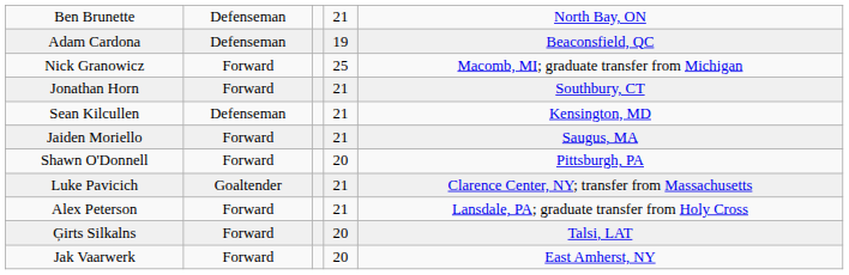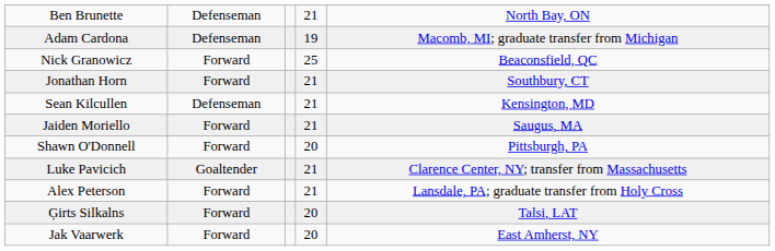 <table class="wikitable" width="70%">
 <tr align="center" bgcolor="">
 <td>Ben Brunette</td>
 <td>Defenseman</td>
 <td></td>
 <td>21</td>
 <td><a href='#'>North Bay, ON</a></td>
 </tr>
 <tr align="center" bgcolor="f0f0f0">
 <td>Adam Cardona</td>
 <td>Defenseman</td>
 <td></td>
 <td>19</td>
-<td><a href='#'>Beaconsfield, QC</a></td>
+<td><a href='#'>Macomb, MI</a>; graduate transfer from <a href='#'>Michigan</a></td>
 </tr>
 <tr align="center" bgcolor="">
 <td>Nick Granowicz</td>
 <td>Forward</td>
 <td></td>
 <td>25</td>
-<td><a href='#'>Macomb, MI</a>; graduate transfer from <a href='#'>Michigan</a></td>
+<td><a href='#'>Beaconsfield, QC</a></td>
 </tr>
 <tr align="center" bgcolor="f0f0f0">
 <td>Jonathan Horn</td>
 <td>Forward</td>
 <td></td>
 <td>21</td>
 <td><a href='#'>Southbury, CT</a></td>
 </tr>
 <tr align="center" bgcolor="">
 <td>Sean Kilcullen</td>
 <td>Defenseman</td>
 <td></td>
 <td>21</td>
 <td><a href='#'>Kensington, MD</a></td>
 </tr>
 <tr align="center" bgcolor="f0f0f0">
 <td>Jaiden Moriello</td>
 <td>Forward</td>
 <td></td>
 <td>21</td>
 <td><a href='#'>Saugus, MA</a></td>
 </tr>
 <tr align="center" bgcolor="">
 <td>Shawn O'Donnell</td>
 <td>Forward</td>
 <td></td>
 <td>20</td>
 <td><a href='#'>Pittsburgh, PA</a></td>
 </tr>
 <tr align="center" bgcolor="f0f0f0">
 <td>Luke Pavicich</td>
 <td>Goaltender</td>
 <td></td>
 <td>21</td>
 <td><a href='#'>Clarence Center, NY</a>; transfer from <a href='#'>Massachusetts</a></td>
 </tr>
 <tr align="center" bgcolor="">
 <td>Alex Peterson</td>
 <td>Forward</td>
 <td></td>
 <td>21</td>
 <td><a href='#'>Lansdale, PA</a>; graduate transfer from <a href='#'>Holy Cross</a></td>
 </tr>
 <tr align="center" bgcolor="f0f0f0">
 <td>Ģirts Silkalns</td>
 <td>Forward</td>
 <td></td>
 <td>20</td>
 <td><a href='#'>Talsi, LAT</a></td>
 </tr>
 <tr align="center" bgcolor="">
 <td>Jak Vaarwerk</td>
 <td>Forward</td>
 <td></td>
 <td>20</td>
 <td><a href='#'>East Amherst, NY</a></td>
 </tr>
 </table>
